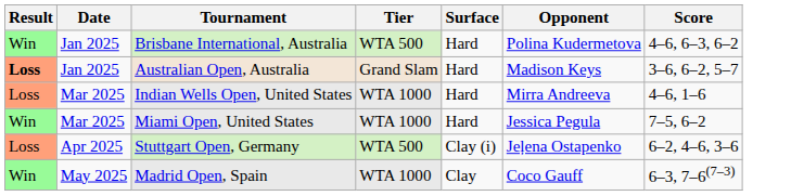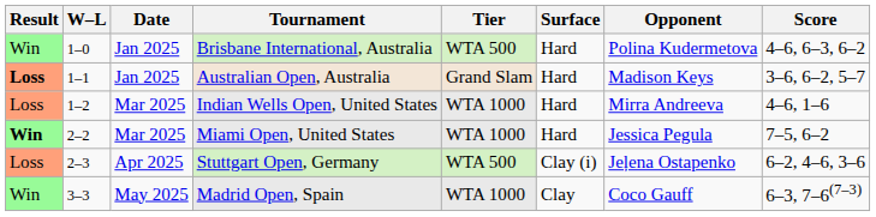 <table class="sortable wikitable">
 <tr>
 <th>Result</th>
+<th class="unsortable">W–L</th>
 <th>Date</th>
 <th>Tournament</th>
 <th>Tier</th>
 <th>Surface</th>
 <th>Opponent</th>
 <th class="unsortable">Score</th>
 </tr>
 <tr>
 <td style="background:#98fb98">Win</td>
+<td><small>1–0</small></td>
 <td><a href='#'>Jan 2025</a></td>
 <td style="background:#d4f1c5"><a href='#'>Brisbane International</a>, Australia</td>
 <td style="background:#d4f1c5">WTA 500</td>
 <td>Hard</td>
 <td> <a href='#'>Polina Kudermetova</a></td>
 <td>4–6, 6–3, 6–2</td>
 </tr>
 <tr>
 <td style="background:#ffa07a"><strong>Loss</strong></td>
+<td><small>1–1</small></td>
 <td><a href='#'>Jan 2025</a></td>
 <td style="background:#f3e6d7"><a href='#'>Australian Open</a>, Australia</td>
 <td style="background:#f3e6d7">Grand Slam</td>
 <td>Hard</td>
 <td> <a href='#'>Madison Keys</a></td>
 <td>3–6, 6–2, 5–7</td>
 </tr>
 <tr>
 <td style="background:#ffa07a">Loss</td>
+<td><small>1–2</small></td>
 <td><a href='#'>Mar 2025</a></td>
 <td style="background:#e9e9e9"><a href='#'>Indian Wells Open</a>, United States</td>
 <td style="background:#e9e9e9">WTA 1000</td>
 <td>Hard</td>
 <td> <a href='#'>Mirra Andreeva</a></td>
 <td>4–6, 1–6</td>
 </tr>
 <tr>
-<td style="background:#98fb98">Win</td>
+<td style="background:#98fb98"><strong>Win</strong></td>
+<td><small>2–2</small></td>
 <td><a href='#'>Mar 2025</a></td>
 <td style="background:#e9e9e9"><a href='#'>Miami Open</a>, United States</td>
 <td style="background:#e9e9e9">WTA 1000</td>
 <td>Hard</td>
 <td> <a href='#'>Jessica Pegula</a></td>
 <td>7–5, 6–2</td>
 </tr>
 <tr>
 <td style="background:#ffa07a">Loss</td>
+<td><small>2–3</small></td>
 <td><a href='#'>Apr 2025</a></td>
 <td style="background:#d4f1c5"><a href='#'>Stuttgart Open</a>, Germany</td>
 <td style="background:#d4f1c5">WTA 500</td>
 <td>Clay (i)</td>
 <td> <a href='#'>Jeļena Ostapenko</a></td>
 <td>6–2, 4–6, 3–6</td>
 </tr>
 <tr>
 <td style="background:#98fb98">Win</td>
+<td><small>3–3</small></td>
 <td><a href='#'>May 2025</a></td>
 <td style="background:#e9e9e9"><a href='#'>Madrid Open</a>, Spain</td>
 <td style="background:#e9e9e9">WTA 1000</td>
 <td>Clay</td>
 <td> <a href='#'>Coco Gauff</a></td>
 <td>6–3, 7–6<sup>(7–3)</sup></td>
 </tr>
 </table>
